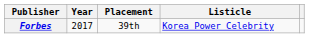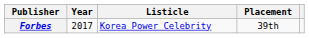 <table class="wikitable plainrowheaders" style="width:35%">
 <tr>
 <th scope="col">Publisher</th>
 <th scope="col">Year</th>
+<th scope="col">Listicle</th>
 <th scope="col">Placement</th>
-<th scope="col">Listicle</th>
 <th scope="col"></th>
 </tr>
 <tr>
 <th scope="row"><em><a href='#'>Forbes</a></em></th>
 <td style="text-align:center">2017</td>
+<td><a href='#'>Korea Power Celebrity</a></td>
 <td style="text-align:center;">39th</td>
-<td><a href='#'>Korea Power Celebrity</a></td>
 <td style="text-align:center"></td>
 </tr>
 </table>
